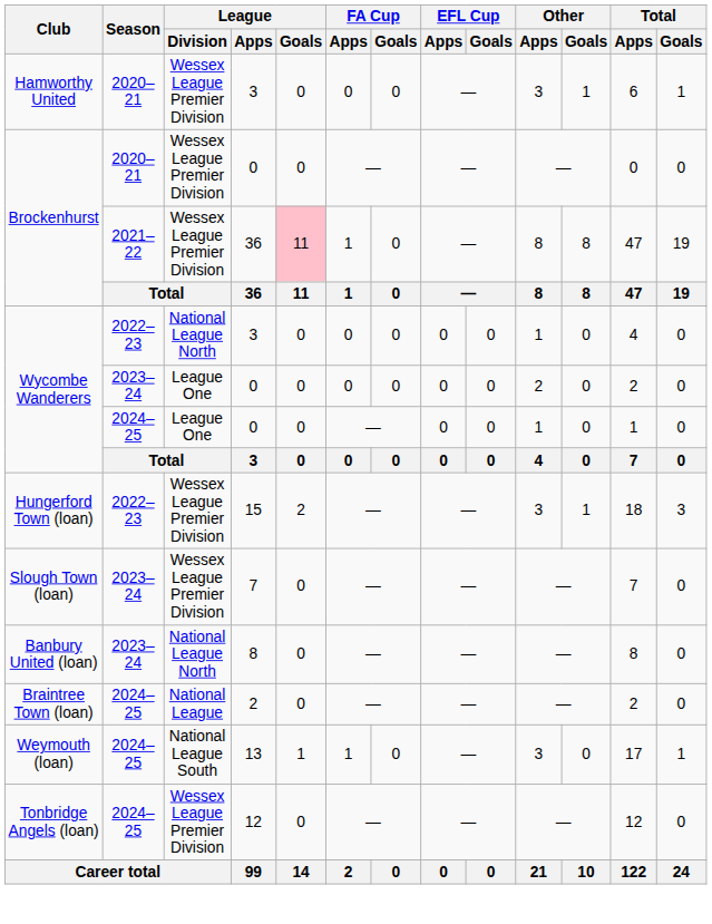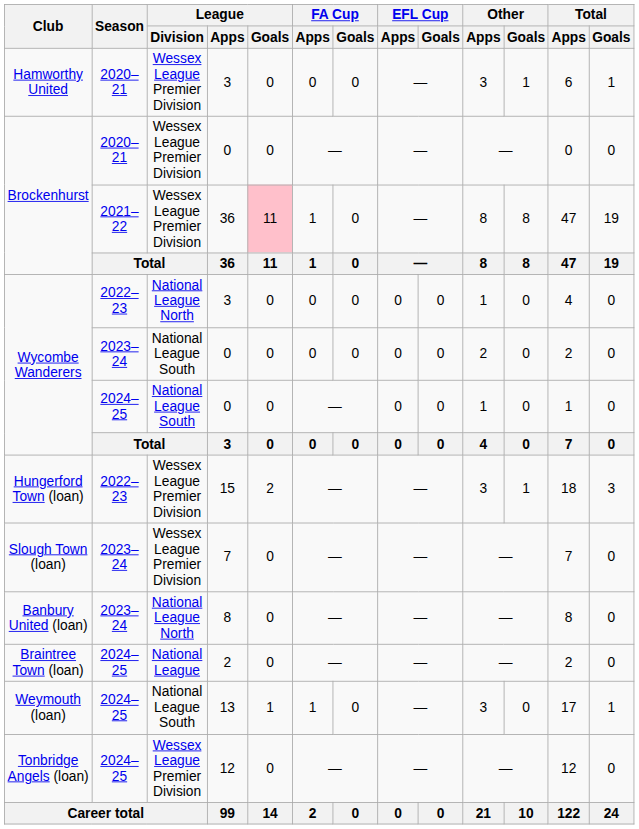 <table class="wikitable" style="text-align:center">
 <tr>
 <th rowspan="2">Club</th>
 <th rowspan="2">Season</th>
 <th colspan="3">League</th>
 <th colspan="2"><a href='#'>FA Cup</a></th>
 <th colspan="2"><a href='#'>EFL Cup</a></th>
 <th colspan="2">Other</th>
 <th colspan="2">Total</th>
 </tr>
 <tr>
 <th>Division</th>
 <th>Apps</th>
 <th>Goals</th>
 <th>Apps</th>
 <th>Goals</th>
 <th>Apps</th>
 <th>Goals</th>
 <th>Apps</th>
 <th>Goals</th>
 <th>Apps</th>
 <th>Goals</th>
 </tr>
 <tr>
 <td><a href='#'>Hamworthy United</a></td>
 <td><a href='#'>2020–21</a></td>
 <td><a href='#'>Wessex League</a> Premier Division</td>
 <td>3</td>
 <td>0</td>
 <td>0</td>
 <td>0</td>
 <td colspan="2">—</td>
 <td>3</td>
 <td>1</td>
 <td>6</td>
 <td>1</td>
 </tr>
 <tr>
 <td rowspan="3"><a href='#'>Brockenhurst</a></td>
 <td><a href='#'>2020–21</a></td>
 <td>Wessex League Premier Division</td>
 <td>0</td>
 <td>0</td>
 <td colspan="2">—</td>
 <td colspan="2">—</td>
 <td colspan="2">—</td>
 <td>0</td>
 <td>0</td>
 </tr>
 <tr>
 <td><a href='#'>2021–22</a></td>
 <td>Wessex League Premier Division</td>
 <td>36</td>
 <td style="background: pink;">11</td>
 <td>1</td>
 <td>0</td>
 <td colspan="2">—</td>
 <td>8</td>
 <td>8</td>
 <td>47</td>
 <td>19</td>
 </tr>
 <tr>
 <th colspan=2>Total</th>
 <th>36</th>
 <th>11</th>
 <th>1</th>
 <th>0</th>
 <th colspan="2">—</th>
 <th>8</th>
 <th>8</th>
 <th>47</th>
 <th>19</th>
 </tr>
 <tr>
 <td rowspan="4"><a href='#'>Wycombe Wanderers</a></td>
 <td><a href='#'>2022–23</a></td>
 <td><a href='#'>National League North</a></td>
 <td>3</td>
 <td>0</td>
 <td>0</td>
 <td>0</td>
 <td>0</td>
 <td>0</td>
 <td>1</td>
 <td>0</td>
 <td>4</td>
 <td>0</td>
 </tr>
 <tr>
 <td><a href='#'>2023–24</a></td>
-<td>League One</td>
+<td>National League South</td>
 <td>0</td>
 <td>0</td>
 <td>0</td>
 <td>0</td>
 <td>0</td>
 <td>0</td>
 <td>2</td>
 <td>0</td>
 <td>2</td>
 <td>0</td>
 </tr>
 <tr>
 <td><a href='#'>2024–25</a></td>
-<td>League One</td>
+<td><a href='#'>National League South</a></td>
 <td>0</td>
 <td>0</td>
 <td colspan="2">—</td>
 <td>0</td>
 <td>0</td>
 <td>1</td>
 <td>0</td>
 <td>1</td>
 <td>0</td>
 </tr>
 <tr>
 <th colspan=2>Total</th>
 <th>3</th>
 <th>0</th>
 <th>0</th>
 <th>0</th>
 <th>0</th>
 <th>0</th>
 <th>4</th>
 <th>0</th>
 <th>7</th>
 <th>0</th>
 </tr>
 <tr>
 <td><a href='#'>Hungerford Town</a> (loan)</td>
 <td><a href='#'>2022–23</a></td>
 <td>Wessex League Premier Division</td>
 <td>15</td>
 <td>2</td>
 <td colspan="2">—</td>
 <td colspan="2">—</td>
 <td>3</td>
 <td>1</td>
 <td>18</td>
 <td>3</td>
 </tr>
 <tr>
 <td><a href='#'>Slough Town</a> (loan)</td>
 <td><a href='#'>2023–24</a></td>
 <td>Wessex League Premier Division</td>
 <td>7</td>
 <td>0</td>
 <td colspan="2">—</td>
 <td colspan="2">—</td>
 <td colspan="2">—</td>
 <td>7</td>
 <td>0</td>
 </tr>
 <tr>
 <td><a href='#'>Banbury United</a> (loan)</td>
 <td><a href='#'>2023–24</a></td>
 <td><a href='#'>National League North</a></td>
 <td>8</td>
 <td>0</td>
 <td colspan="2">—</td>
 <td colspan="2">—</td>
 <td colspan="2">—</td>
 <td>8</td>
 <td>0</td>
 </tr>
 <tr>
 <td><a href='#'>Braintree Town</a> (loan)</td>
 <td><a href='#'>2024–25</a></td>
 <td><a href='#'>National League</a></td>
 <td>2</td>
 <td>0</td>
 <td colspan="2">—</td>
 <td colspan="2">—</td>
 <td colspan="2">—</td>
 <td>2</td>
 <td>0</td>
 </tr>
 <tr>
 <td><a href='#'>Weymouth</a> (loan)</td>
 <td><a href='#'>2024–25</a></td>
 <td>National League South</td>
 <td>13</td>
 <td>1</td>
 <td>1</td>
 <td>0</td>
 <td colspan="2">—</td>
 <td>3</td>
 <td>0</td>
 <td>17</td>
 <td>1</td>
 </tr>
 <tr>
 <td><a href='#'>Tonbridge Angels</a> (loan)</td>
 <td><a href='#'>2024–25</a></td>
 <td><a href='#'>Wessex League</a> Premier Division</td>
 <td>12</td>
 <td>0</td>
 <td colspan="2">—</td>
 <td colspan="2">—</td>
 <td colspan="2">—</td>
 <td>12</td>
 <td>0</td>
 </tr>
 <tr>
 <th colspan=3>Career total</th>
 <th>99</th>
 <th>14</th>
 <th>2</th>
 <th>0</th>
 <th>0</th>
 <th>0</th>
 <th>21</th>
 <th>10</th>
 <th>122</th>
 <th>24</th>
 </tr>
 </table>
